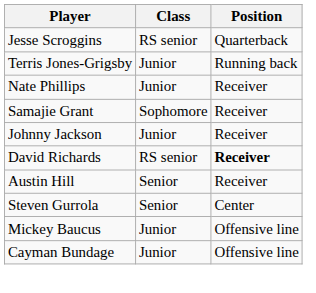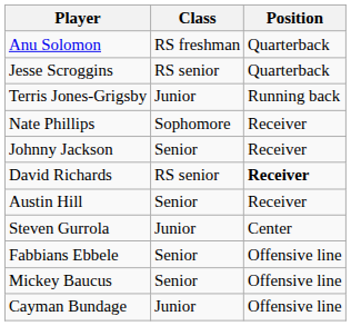 <table class="wikitable" border="1">
 <tr>
 <th>Player</th>
 <th>Class</th>
 <th>Position</th>
+</tr>
+<tr>
+<td><a href='#'>Anu Solomon</a></td>
+<td>RS freshman</td>
+<td>Quarterback</td>
 </tr>
 <tr>
 <td>Jesse Scroggins</td>
 <td>RS senior</td>
 <td>Quarterback</td>
 </tr>
 <tr>
 <td>Terris Jones-Grigsby</td>
 <td>Junior</td>
 <td>Running back</td>
 </tr>
 <tr>
 <td>Nate Phillips</td>
-<td>Junior</td>
-<td>Receiver</td>
-</tr>
-<tr>
-<td>Samajie Grant</td>
 <td>Sophomore</td>
 <td>Receiver</td>
 </tr>
 <tr>
 <td>Johnny Jackson</td>
-<td>Junior</td>
+<td>Senior</td>
 <td>Receiver</td>
 </tr>
 <tr>
 <td>David Richards</td>
 <td>RS senior</td>
 <td><strong>Receiver</strong></td>
 </tr>
 <tr>
 <td>Austin Hill</td>
 <td>Senior</td>
 <td>Receiver</td>
 </tr>
 <tr>
 <td>Steven Gurrola</td>
-<td>Senior</td>
+<td>Junior</td>
 <td>Center</td>
 </tr>
 <tr>
+<td>Fabbians Ebbele</td>
+<td>Senior</td>
+<td>Offensive line</td>
+</tr>
+<tr>
 <td>Mickey Baucus</td>
-<td>Junior</td>
+<td>Senior</td>
 <td>Offensive line</td>
 </tr>
 <tr>
 <td>Cayman Bundage</td>
 <td>Junior</td>
 <td>Offensive line</td>
 </tr>
 </table>
